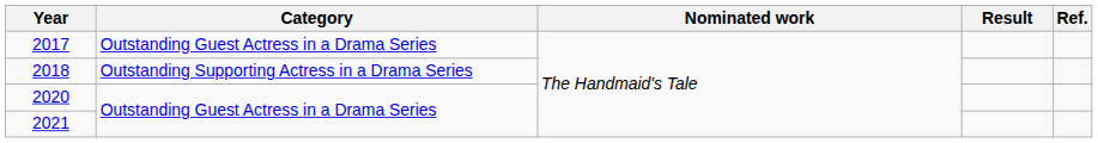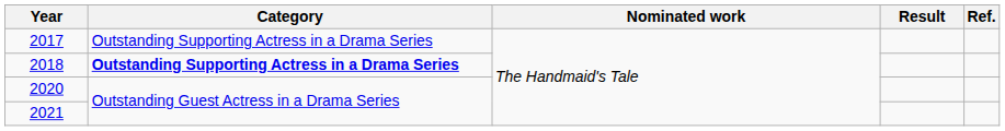 <table class=wikitable>
 <tr>
 <th scope="col" style="width:5em;">Year</th>
 <th scope="col" style="width:26em;">Category</th>
 <th scope="col" style="width:25em;">Nominated work</th>
 <th scope="col" style="width:5em;">Result</th>
 <th>Ref.</th>
 </tr>
 <tr>
 <td style="text-align:center;"><a href='#'>2017</a></td>
-<td><a href='#'>Outstanding Guest Actress in a Drama Series</a></td>
+<td><a href='#'>Outstanding Supporting Actress in a Drama Series</a></td>
 <td rowspan="7"><em>The Handmaid's Tale</em></td>
 <td></td>
 <td style="text-align:center;"></td>
 </tr>
 <tr>
 <td style="text-align:center;", rowspan="1"><a href='#'>2018</a></td>
-<td><a href='#'>Outstanding Supporting Actress in a Drama Series</a></td>
+<td><strong><a href='#'>Outstanding Supporting Actress in a Drama Series</a></strong></td>
 <td></td>
 <td style="text-align:center;"></td>
 </tr>
 <tr>
 <td style="text-align:center;", rowspan="1"><a href='#'>2020</a></td>
 <td rowspan="2"><a href='#'>Outstanding Guest Actress in a Drama Series</a></td>
 <td></td>
 <td style="text-align:center;"></td>
 </tr>
 <tr>
 <td style="text-align:center;", rowspan="1"><a href='#'>2021</a></td>
 <td></td>
 <td style="text-align:center;"></td>
 </tr>
 </table>
